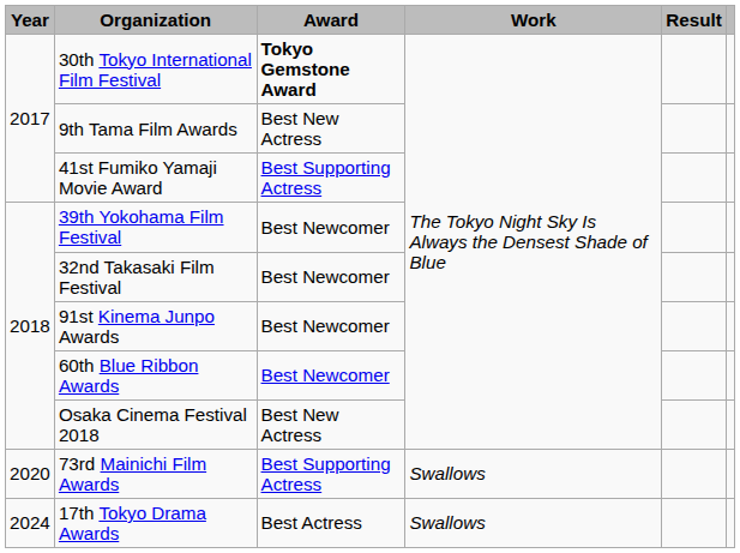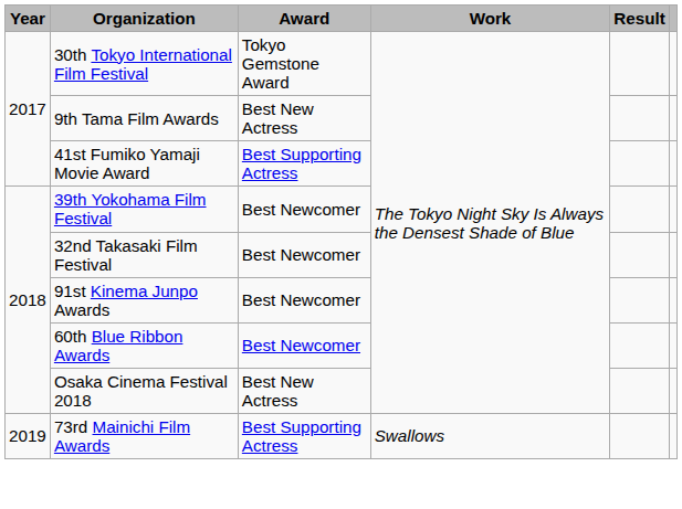 <table class="wikitable" style="font-size:95%;">
 <tr>
 <th style="background-color: #BCBCBC">Year</th>
 <th style="background-color: #BCBCBC">Organization</th>
 <th style="background-color: #BCBCBC">Award</th>
 <th style="background-color: #BCBCBC">Work</th>
 <th style="background-color: #BCBCBC">Result</th>
 <th style="background-color: #BCBCBC"></th>
 </tr>
 <tr>
 <td rowspan="3">2017</td>
 <td>30th <a href='#'>Tokyo International Film Festival</a></td>
-<td><strong>Tokyo Gemstone Award</strong></td>
+<td>Tokyo Gemstone Award</td>
 <td rowspan="8"><em>The Tokyo Night Sky Is Always the Densest Shade of Blue</em></td>
 <td></td>
 <td></td>
 </tr>
 <tr>
 <td>9th Tama Film Awards</td>
 <td>Best New Actress</td>
 <td></td>
 <td></td>
 </tr>
 <tr>
 <td>41st Fumiko Yamaji Movie Award</td>
 <td><a href='#'>Best Supporting Actress</a></td>
 <td></td>
 <td></td>
 </tr>
 <tr>
 <td rowspan="5">2018</td>
 <td><a href='#'>39th Yokohama Film Festival</a></td>
 <td>Best Newcomer</td>
 <td></td>
 <td></td>
 </tr>
 <tr>
 <td>32nd Takasaki Film Festival</td>
 <td>Best Newcomer</td>
 <td></td>
 <td></td>
 </tr>
 <tr>
 <td>91st <a href='#'>Kinema Junpo</a> Awards</td>
 <td>Best Newcomer</td>
 <td></td>
 <td></td>
 </tr>
 <tr>
 <td>60th <a href='#'>Blue Ribbon Awards</a></td>
 <td><a href='#'>Best Newcomer</a></td>
 <td></td>
 <td></td>
 </tr>
 <tr>
 <td>Osaka Cinema Festival 2018</td>
 <td>Best New Actress</td>
 <td></td>
 <td></td>
 </tr>
 <tr>
-<td>2020</td>
+<td>2019</td>
 <td>73rd <a href='#'>Mainichi Film Awards</a></td>
 <td><a href='#'>Best Supporting Actress</a></td>
 <td><em>Swallows</em></td>
 <td></td>
 <td></td>
 </tr>
 <tr>
-<td>2024</td>
-<td>17th <a href='#'>Tokyo Drama Awards</a></td>
-<td>Best Actress</td>
-<td><em>Swallows</em></td>
-<td></td>
-<td></td>
-</tr>
-<tr>
 </tr>
 </table>
